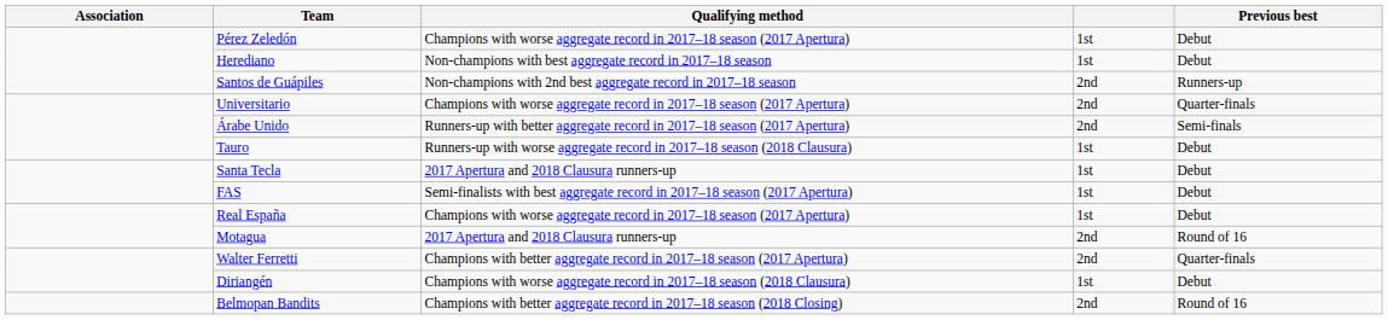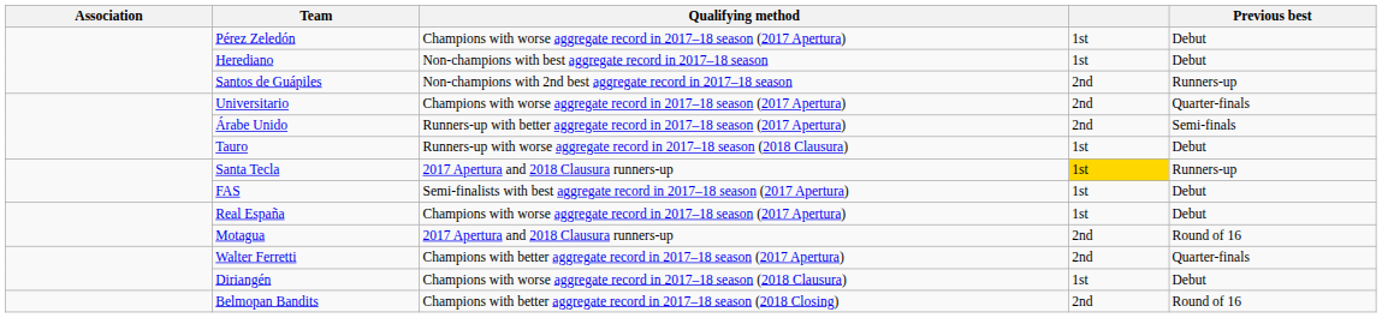 <table class="wikitable" style="table-layout:fixed;width:100%;">
 <tr>
 <th width=15%>Association</th>
 <th width=15%>Team</th>
 <th width=48%>Qualifying method</th>
 <th width=7%> </th>
 <th width=15%>Previous best </th>
 </tr>
 <tr>
 <td rowspan=3> </td>
 <td><a href='#'>Pérez Zeledón</a></td>
 <td>Champions with worse <a href='#'>aggregate record in 2017–18 season</a> (<a href='#'>2017 Apertura</a>)</td>
 <td>1st</td>
 <td>Debut</td>
 </tr>
 <tr>
 <td><a href='#'>Herediano</a></td>
 <td>Non-champions with best <a href='#'>aggregate record in 2017–18 season</a></td>
 <td>1st</td>
 <td>Debut</td>
 </tr>
 <tr>
 <td><a href='#'>Santos de Guápiles</a></td>
 <td>Non-champions with 2nd best <a href='#'>aggregate record in 2017–18 season</a></td>
 <td>2nd </td>
 <td>Runners-up </td>
 </tr>
 <tr>
 <td rowspan=3> </td>
 <td><a href='#'>Universitario</a></td>
 <td>Champions with worse <a href='#'>aggregate record in 2017–18 season</a> (<a href='#'>2017 Apertura</a>)</td>
 <td>2nd </td>
 <td>Quarter-finals </td>
 </tr>
 <tr>
 <td><a href='#'>Árabe Unido</a></td>
 <td>Runners-up with better <a href='#'>aggregate record in 2017–18 season</a> (<a href='#'>2017 Apertura</a>)</td>
 <td>2nd </td>
 <td>Semi-finals </td>
 </tr>
 <tr>
 <td><a href='#'>Tauro</a></td>
 <td>Runners-up with worse <a href='#'>aggregate record in 2017–18 season</a> (<a href='#'>2018 Clausura</a>)</td>
 <td>1st</td>
 <td>Debut</td>
 </tr>
 <tr>
 <td rowspan=2> </td>
 <td><a href='#'>Santa Tecla</a></td>
 <td><a href='#'>2017 Apertura</a> and <a href='#'>2018 Clausura</a> runners-up</td>
-<td>1st</td>
-<td>Debut</td>
+<td style="background: gold;">1st</td>
+<td>Runners-up </td>
 </tr>
 <tr>
 <td><a href='#'>FAS</a></td>
 <td>Semi-finalists with best <a href='#'>aggregate record in 2017–18 season</a> (<a href='#'>2017 Apertura</a>)</td>
 <td>1st</td>
 <td>Debut</td>
 </tr>
 <tr>
 <td rowspan=2> </td>
 <td><a href='#'>Real España</a></td>
 <td>Champions with worse <a href='#'>aggregate record in 2017–18 season</a> (<a href='#'>2017 Apertura</a>)</td>
 <td>1st</td>
 <td>Debut</td>
 </tr>
 <tr>
 <td><a href='#'>Motagua</a></td>
 <td><a href='#'>2017 Apertura</a> and <a href='#'>2018 Clausura</a> runners-up</td>
 <td>2nd </td>
 <td>Round of 16 </td>
 </tr>
 <tr>
 <td rowspan=2> </td>
 <td><a href='#'>Walter Ferretti</a></td>
 <td>Champions with better <a href='#'>aggregate record in 2017–18 season</a> (<a href='#'>2017 Apertura</a>)</td>
 <td>2nd </td>
 <td>Quarter-finals </td>
 </tr>
 <tr>
 <td><a href='#'>Diriangén</a></td>
 <td>Champions with worse <a href='#'>aggregate record in 2017–18 season</a> (<a href='#'>2018 Clausura</a>)</td>
 <td>1st</td>
 <td>Debut</td>
 </tr>
 <tr>
 <td> </td>
 <td><a href='#'>Belmopan Bandits</a></td>
 <td>Champions with better <a href='#'>aggregate record in 2017–18 season</a> (<a href='#'>2018 Closing</a>)</td>
 <td>2nd </td>
 <td>Round of 16 </td>
 </tr>
 </table>
